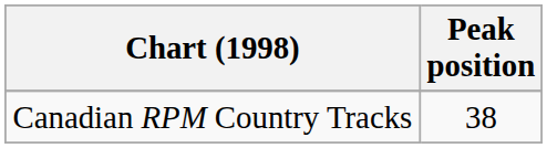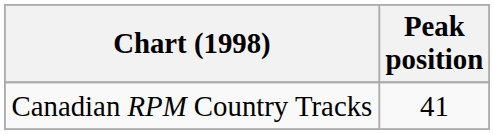 <table class="wikitable sortable">
 <tr>
 <th align="left">Chart (1998)</th>
 <th align="center">Peak<br>position</th>
 </tr>
 <tr>
 </tr>
 <tr>
 <td align="left">Canadian <em>RPM</em> Country Tracks</td>
-<td align="center">38</td>
+<td align="center">41</td>
 </tr>
 </table>
